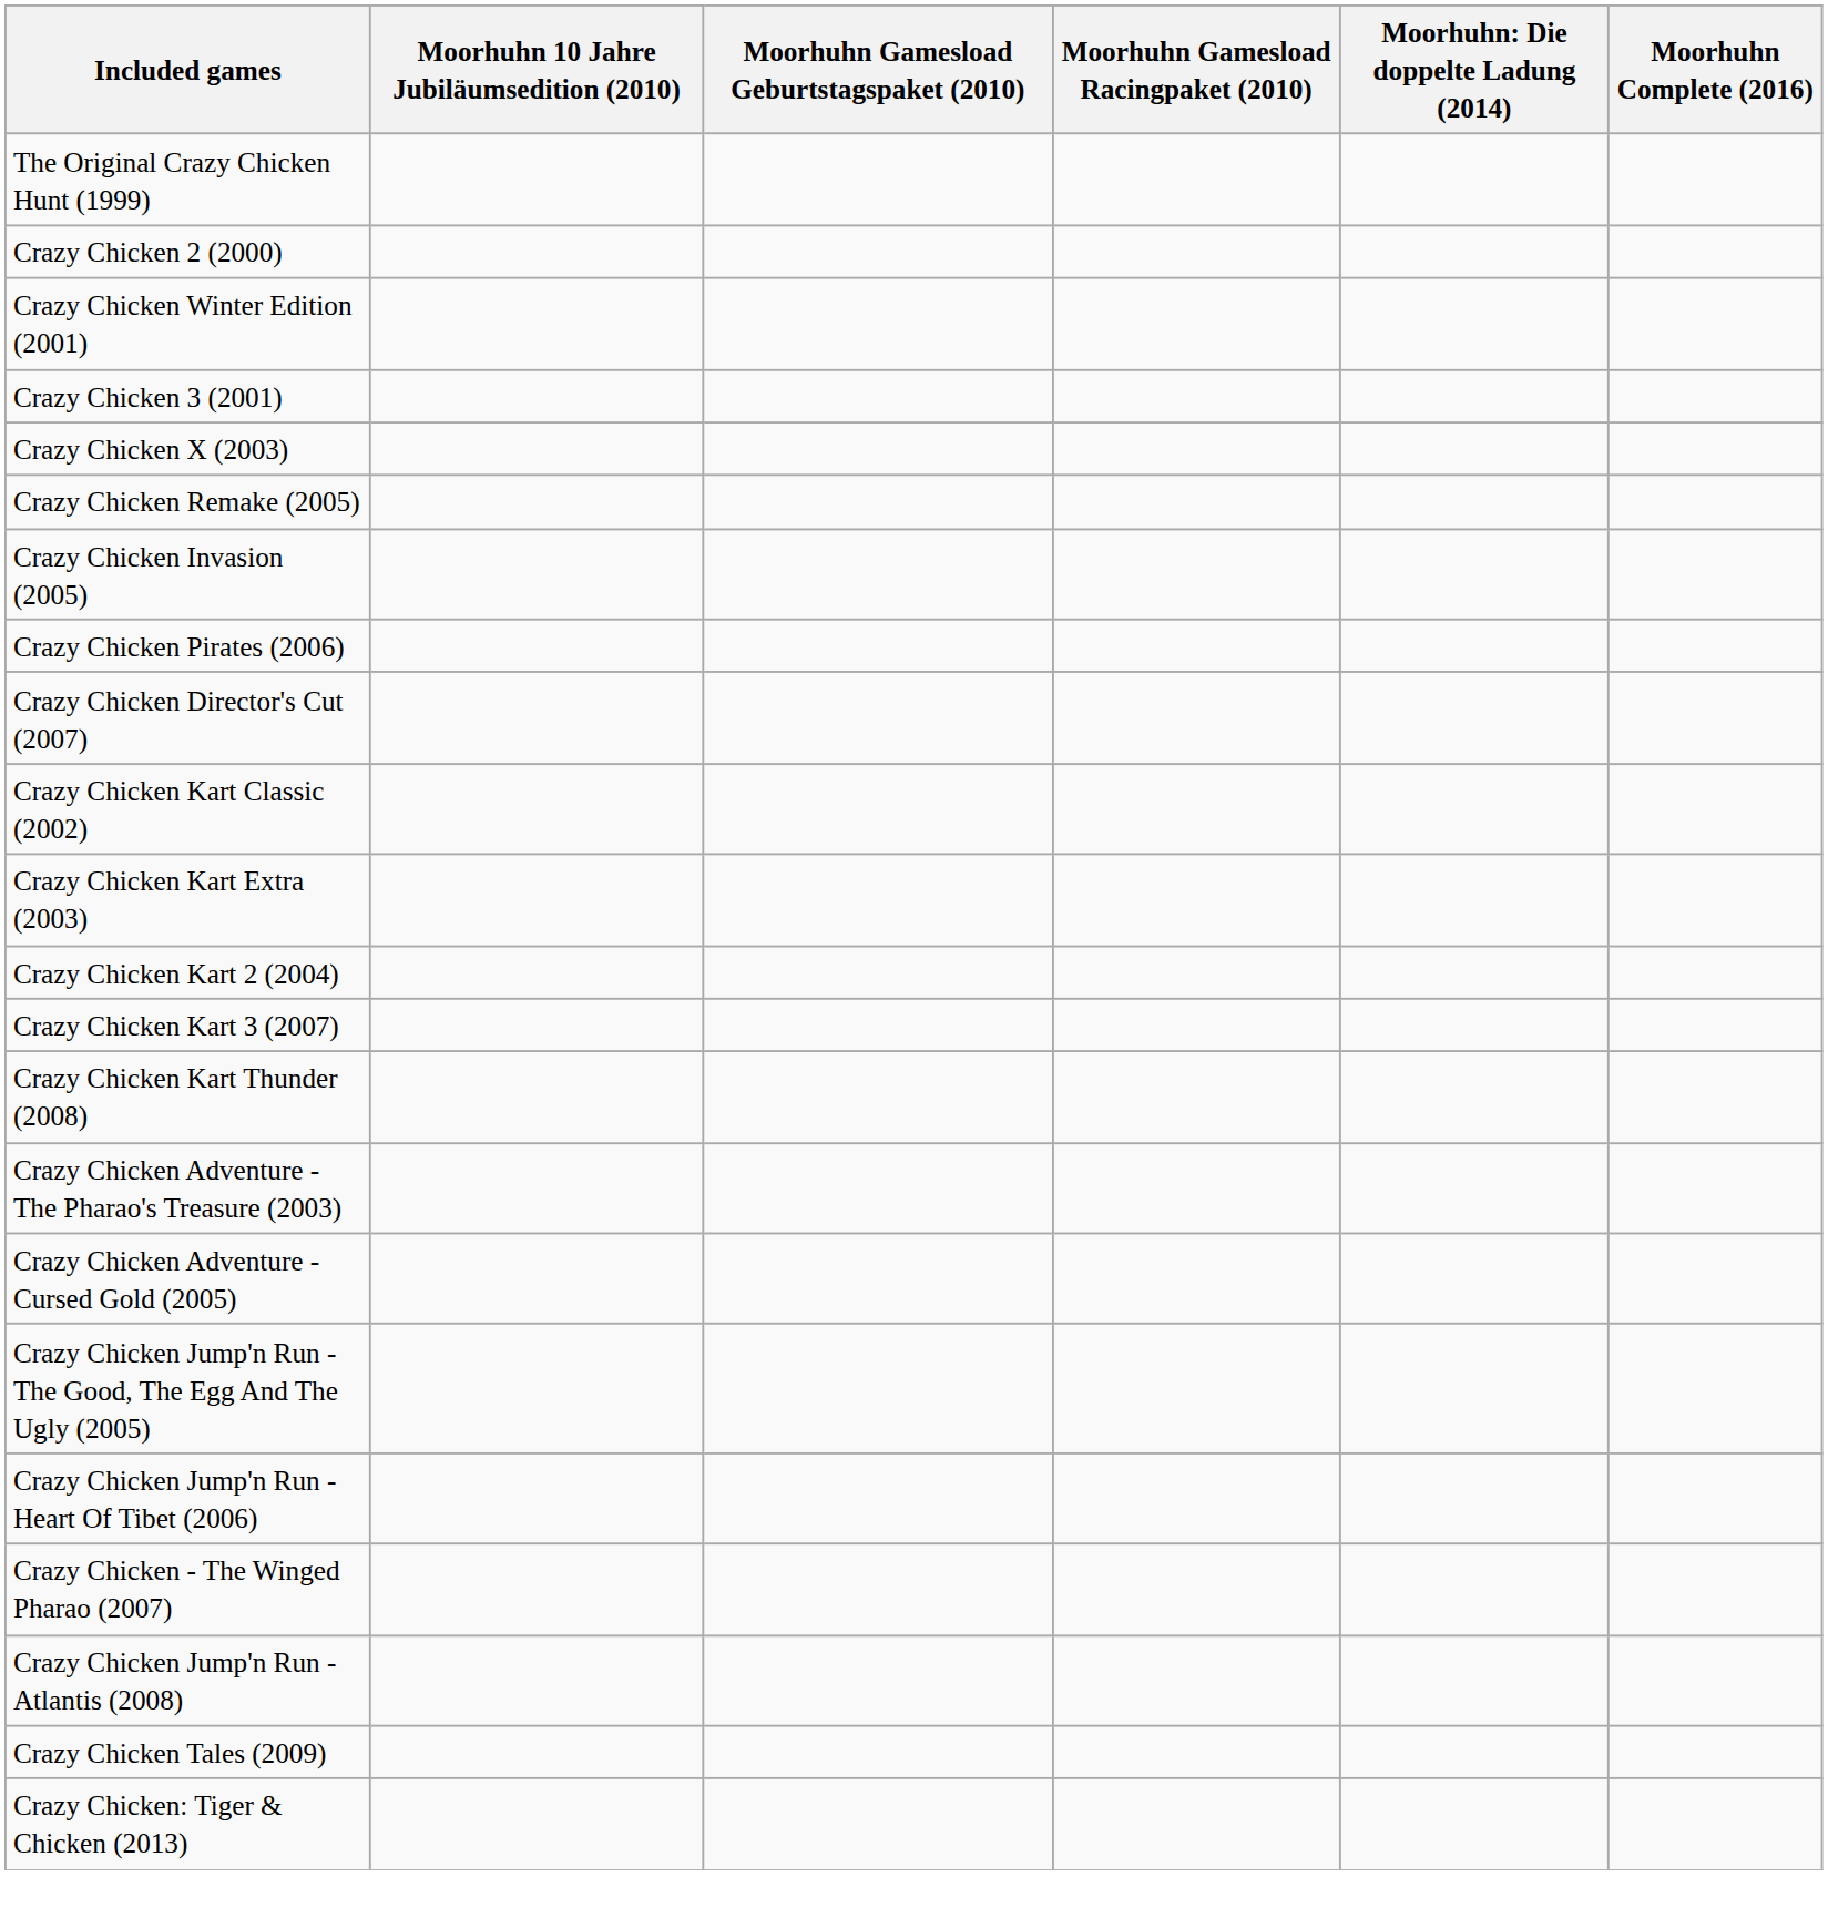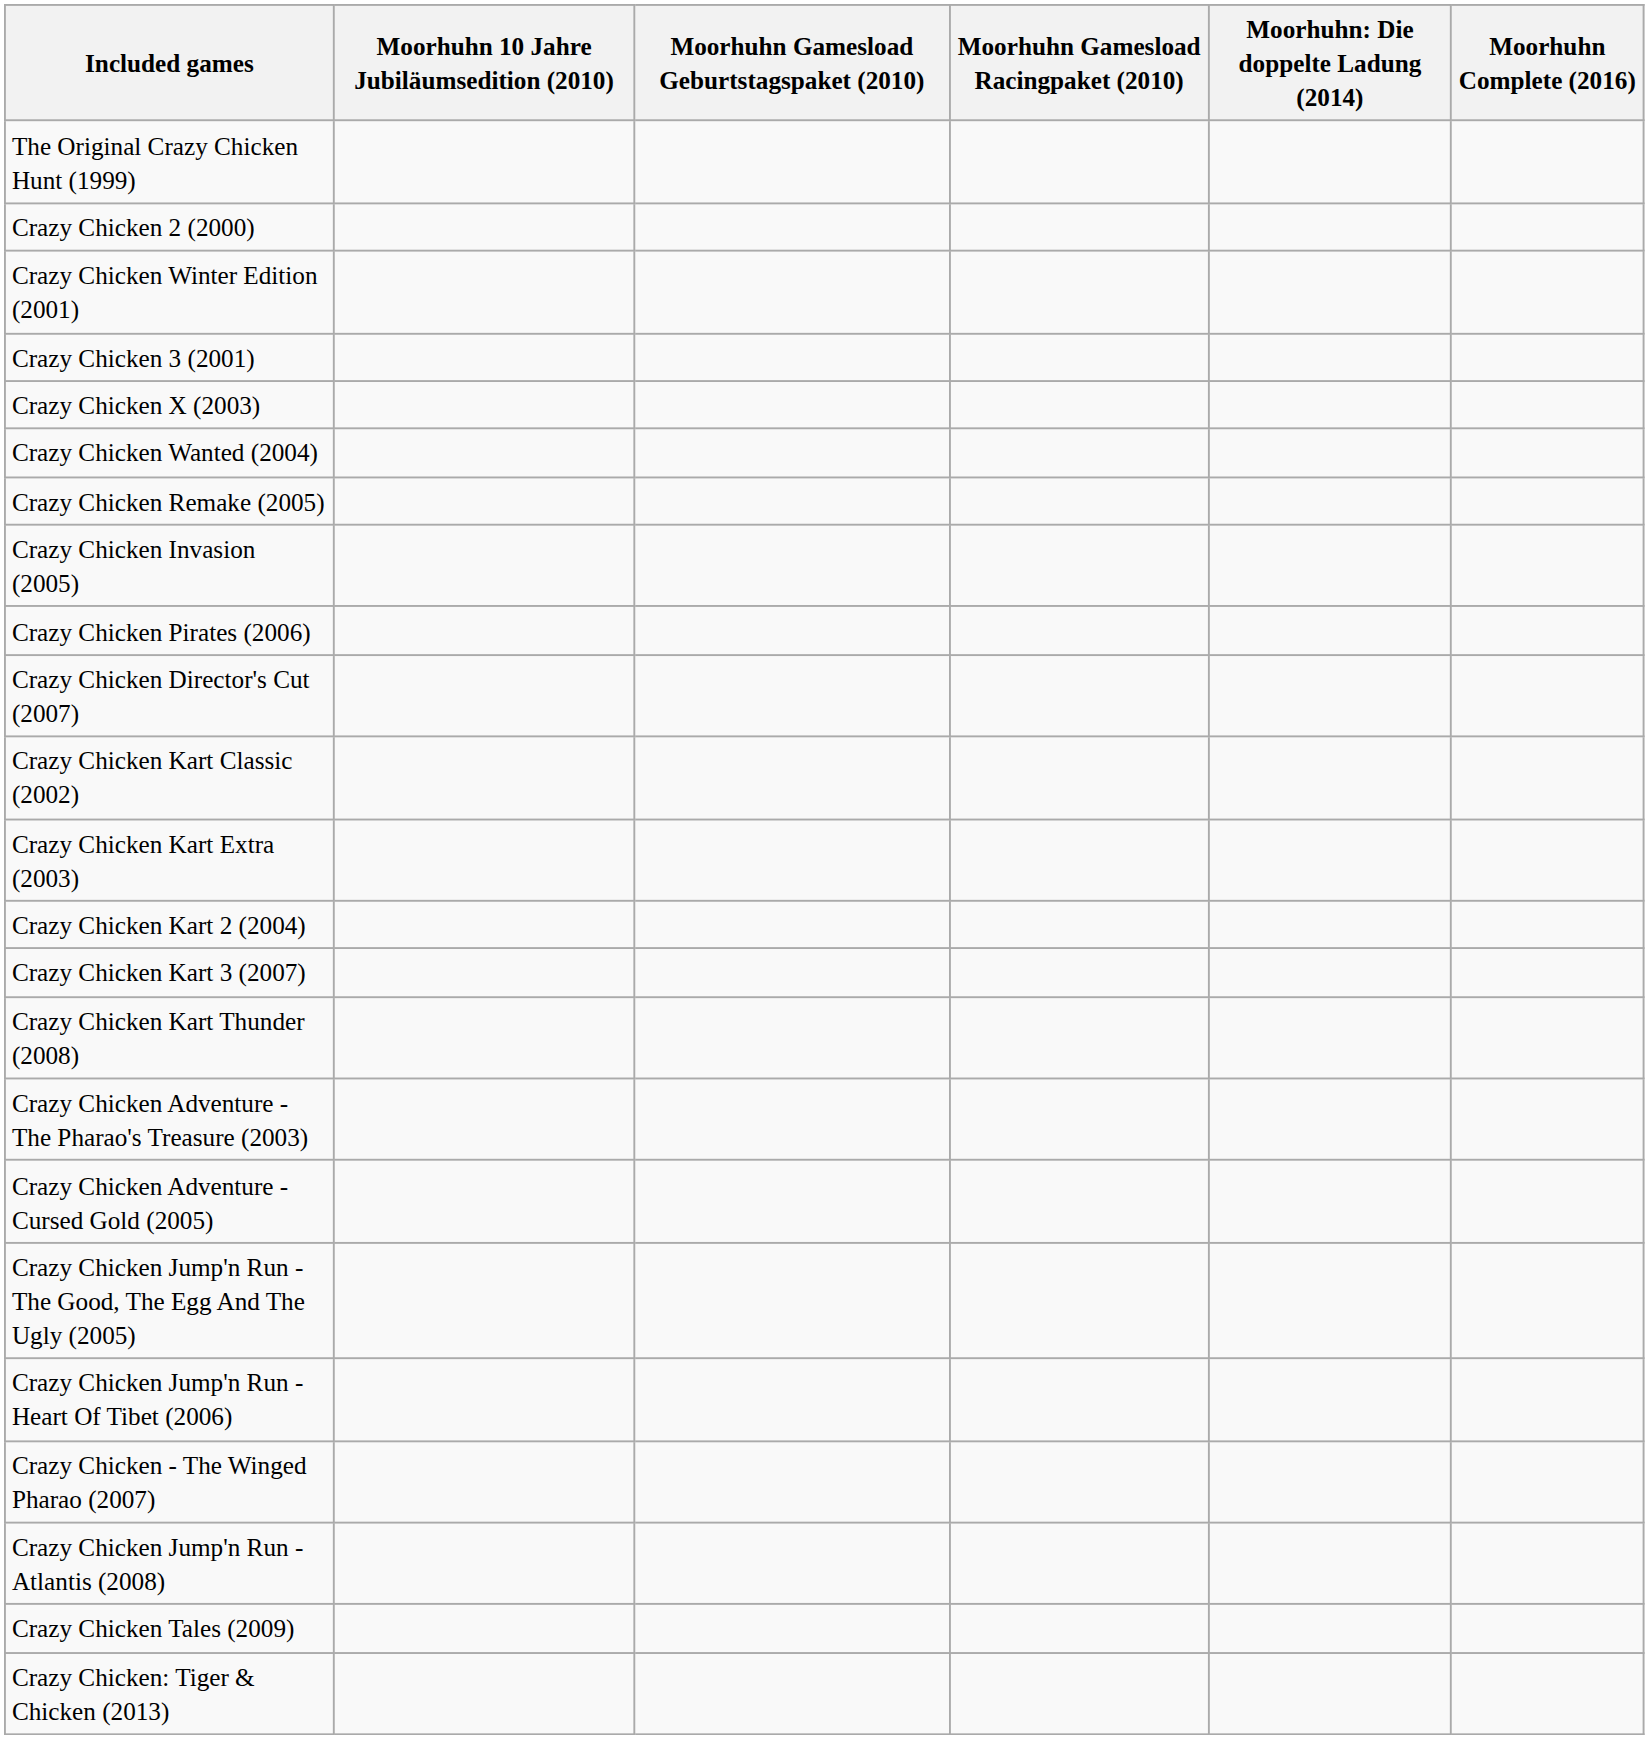 <table class="wikitable sortable mw-collapsible mw-collapsed">
 <tr>
 <th><small>Included games</small></th>
 <th><small>Moorhuhn 10 Jahre Jubiläumsedition (2010)</small></th>
 <th><small>Moorhuhn Gamesload Geburtstagspaket (2010)</small></th>
 <th><small>Moorhuhn Gamesload Racingpaket (2010)</small></th>
 <th><small>Moorhuhn: Die doppelte Ladung (2014)</small></th>
 <th><small>Moorhuhn Complete (2016)</small></th>
 </tr>
 <tr>
 <td><small>The Original Crazy Chicken Hunt (1999)</small></td>
 <td></td>
 <td></td>
 <td></td>
 <td></td>
 <td></td>
 </tr>
 <tr>
 <td><small>Crazy Chicken 2 (2000)</small></td>
 <td></td>
 <td></td>
 <td></td>
 <td></td>
 <td></td>
 </tr>
 <tr>
 <td><small>Crazy Chicken Winter Edition (2001)</small></td>
 <td></td>
 <td></td>
 <td></td>
 <td></td>
 <td></td>
 </tr>
 <tr>
 <td><small>Crazy Chicken 3 (2001)</small></td>
 <td></td>
 <td></td>
 <td></td>
 <td></td>
 <td></td>
 </tr>
 <tr>
 <td><small>Crazy Chicken X (2003)</small></td>
+<td></td>
+<td></td>
+<td></td>
+<td></td>
+<td></td>
+</tr>
+<tr>
+<td><small>Crazy Chicken Wanted (2004)</small></td>
 <td></td>
 <td></td>
 <td></td>
 <td></td>
 <td></td>
 </tr>
 <tr>
 <td><small>Crazy Chicken Remake (2005)</small></td>
 <td></td>
 <td></td>
 <td></td>
 <td></td>
 <td></td>
 </tr>
 <tr>
 <td><small>Crazy Chicken Invasion (2005)</small></td>
 <td></td>
 <td></td>
 <td></td>
 <td></td>
 <td></td>
 </tr>
 <tr>
 <td><small>Crazy Chicken Pirates (2006)</small></td>
 <td></td>
 <td></td>
 <td></td>
 <td></td>
 <td></td>
 </tr>
 <tr>
 <td><small>Crazy Chicken Director's Cut (2007)</small></td>
 <td></td>
 <td></td>
 <td></td>
 <td></td>
 <td></td>
 </tr>
 <tr>
 <td><small>Crazy Chicken Kart Classic (2002)</small></td>
 <td></td>
 <td></td>
 <td></td>
 <td></td>
 <td></td>
 </tr>
 <tr>
 <td><small>Crazy Chicken Kart Extra (2003)</small></td>
 <td></td>
 <td></td>
 <td></td>
 <td></td>
 <td></td>
 </tr>
 <tr>
 <td><small>Crazy Chicken Kart 2 (2004)</small></td>
 <td></td>
 <td></td>
 <td></td>
 <td></td>
 <td></td>
 </tr>
 <tr>
 <td><small>Crazy Chicken Kart 3 (2007)</small></td>
 <td></td>
 <td></td>
 <td></td>
 <td></td>
 <td></td>
 </tr>
 <tr>
 <td><small>Crazy Chicken Kart Thunder (2008)</small></td>
 <td></td>
 <td></td>
 <td></td>
 <td></td>
 <td></td>
 </tr>
 <tr>
 <td><small>Crazy Chicken Adventure - The Pharao's Treasure (2003)</small></td>
 <td></td>
 <td></td>
 <td></td>
 <td></td>
 <td></td>
 </tr>
 <tr>
 <td><small>Crazy Chicken Adventure - Cursed Gold (2005)</small></td>
 <td></td>
 <td></td>
 <td></td>
 <td></td>
 <td></td>
 </tr>
 <tr>
 <td><small>Crazy Chicken Jump'n Run - The Good, The Egg And The Ugly (2005)</small></td>
 <td></td>
 <td></td>
 <td></td>
 <td></td>
 <td></td>
 </tr>
 <tr>
 <td><small>Crazy Chicken Jump'n Run - Heart Of Tibet (2006)</small></td>
 <td></td>
 <td></td>
 <td></td>
 <td></td>
 <td></td>
 </tr>
 <tr>
 <td><small>Crazy Chicken - The Winged Pharao (2007)</small></td>
 <td></td>
 <td></td>
 <td></td>
 <td></td>
 <td></td>
 </tr>
 <tr>
 <td><small>Crazy Chicken Jump'n Run - Atlantis (2008)</small></td>
 <td></td>
 <td></td>
 <td></td>
 <td></td>
 <td></td>
 </tr>
 <tr>
 <td><small>Crazy Chicken Tales (2009)</small></td>
 <td></td>
 <td></td>
 <td></td>
 <td></td>
 <td></td>
 </tr>
 <tr>
 <td><small>Crazy Chicken: Tiger & Chicken (2013)</small></td>
 <td></td>
 <td></td>
 <td></td>
 <td></td>
 <td></td>
 </tr>
 </table>
